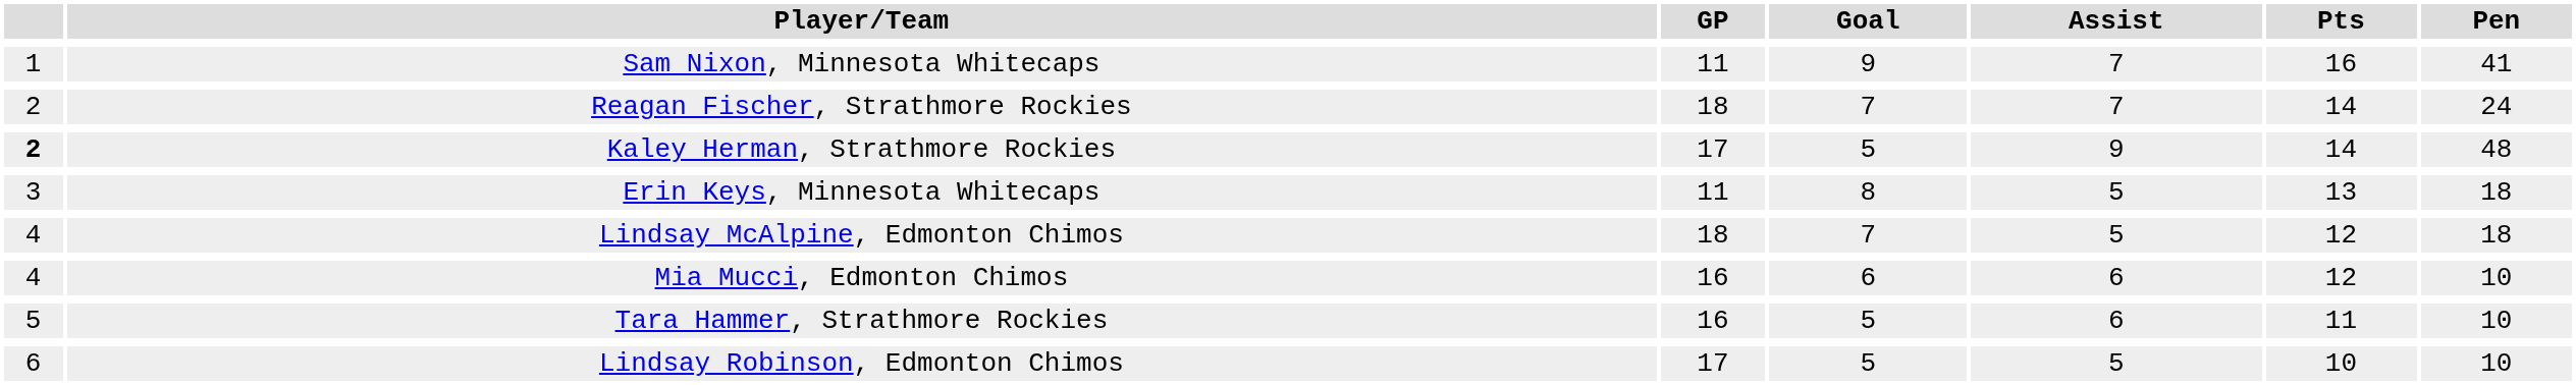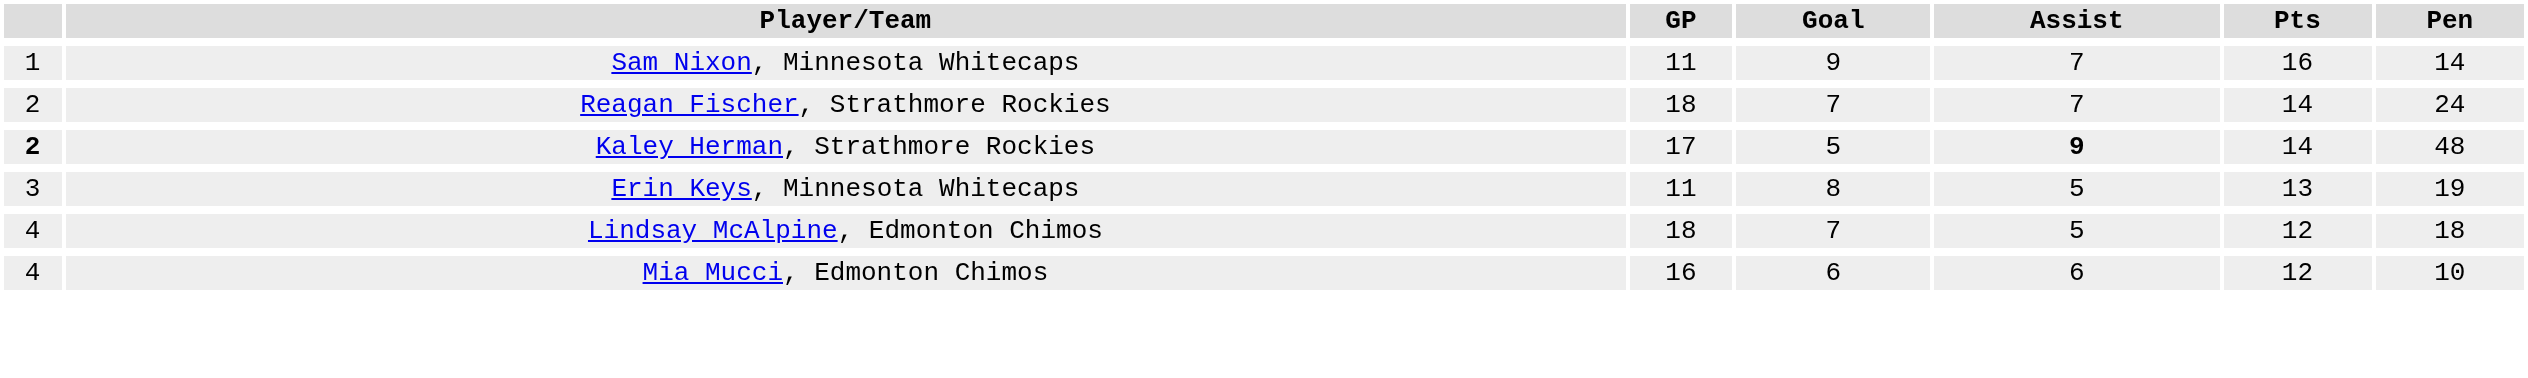 <table width=100%>
 <tr>
 <th colspan=2></th>
 </tr>
 <tr bgcolor="#dddddd">
 <th !width=10%></th>
 <th !width=5%>Player/Team</th>
 <th !width=5%>GP</th>
 <th !width=5%>Goal</th>
 <th !width=5%>Assist</th>
 <th !width=5%>Pts</th>
 <th !width=5%>Pen</th>
 </tr>
 <tr>
 </tr>
 <tr bgcolor="#eeeeee">
 <td align=center>1</td>
 <td align=center><a href='#'>Sam Nixon</a>, Minnesota Whitecaps</td>
 <td align=center>11</td>
 <td align=center>9</td>
 <td align=center>7</td>
 <td align=center>16</td>
-<td align=center>41</td>
+<td align=center>14</td>
 </tr>
 <tr>
 </tr>
 <tr bgcolor="#eeeeee">
 <td align=center>2</td>
 <td align=center><a href='#'>Reagan Fischer</a>, Strathmore Rockies</td>
 <td align=center>18</td>
 <td align=center>7</td>
 <td align=center>7</td>
 <td align=center>14</td>
 <td align=center>24</td>
 </tr>
 <tr>
 </tr>
 <tr bgcolor="#eeeeee">
 <td align=center><strong>2</strong></td>
 <td align=center><a href='#'>Kaley Herman</a>, Strathmore Rockies</td>
 <td align=center>17</td>
 <td align=center>5</td>
-<td align=center>9</td>
+<td align=center><strong>9</strong></td>
 <td align=center>14</td>
 <td align=center>48</td>
 </tr>
 <tr>
 </tr>
 <tr bgcolor="#eeeeee">
 <td align=center>3</td>
 <td align=center><a href='#'>Erin Keys</a>, Minnesota Whitecaps</td>
 <td align=center>11</td>
 <td align=center>8</td>
 <td align=center>5</td>
 <td align=center>13</td>
-<td align=center>18</td>
+<td align=center>19</td>
 </tr>
 <tr>
 </tr>
 <tr bgcolor="#eeeeee">
 <td align=center>4</td>
 <td align=center><a href='#'>Lindsay McAlpine</a>, Edmonton Chimos</td>
 <td align=center>18</td>
 <td align=center>7</td>
 <td align=center>5</td>
 <td align=center>12</td>
 <td align=center>18</td>
 </tr>
 <tr>
 </tr>
 <tr bgcolor="#eeeeee">
 <td align=center>4</td>
 <td align=center><a href='#'>Mia Mucci</a>, Edmonton Chimos</td>
 <td align=center>16</td>
 <td align=center>6</td>
 <td align=center>6</td>
 <td align=center>12</td>
 <td align=center>10</td>
 </tr>
 <tr>
 </tr>
-<tr bgcolor="#eeeeee">
-<td align=center>5</td>
-<td align=center><a href='#'>Tara Hammer</a>, Strathmore Rockies</td>
-<td align=center>16</td>
-<td align=center>5</td>
-<td align=center>6</td>
-<td align=center>11</td>
-<td align=center>10</td>
-</tr>
 <tr>
-</tr>
-<tr bgcolor="#eeeeee">
-<td align=center>6</td>
-<td align=center><a href='#'>Lindsay Robinson</a>,  Edmonton Chimos</td>
-<td align=center>17</td>
-<td align=center>5</td>
-<td align=center>5</td>
-<td align=center>10</td>
-<td align=center>10</td>
 </tr>
 <tr>
 </tr>
 </table>
